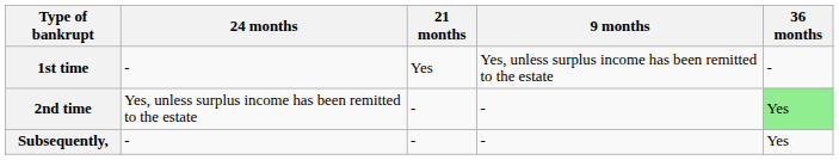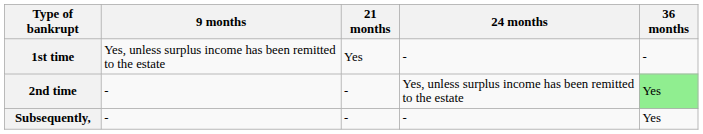 <table class="wikitable" border="1">
 <tr>
 <th scope="col"><strong>Type of bankrupt</strong></th>
+<th scope="col"><strong>9 months</strong></th>
+<th scope="col"><strong>21 months</strong></th>
 <th scope="col"><strong>24 months</strong></th>
-<th scope="col"><strong>21 months</strong></th>
-<th scope="col"><strong>9 months</strong></th>
 <th scope="col"><strong>36 months</strong></th>
 </tr>
 <tr>
 <th scope="row">1st time</th>
+<td>Yes, unless surplus income has been remitted to the estate</td>
+<td>Yes</td>
 <td>-</td>
-<td>Yes</td>
-<td>Yes, unless surplus income has been remitted to the estate</td>
 <td>-</td>
 </tr>
 <tr>
 <th scope="row">2nd time</th>
-<td>Yes, unless surplus income has been remitted to the estate</td>
 <td>-</td>
 <td>-</td>
+<td>Yes, unless surplus income has been remitted to the estate</td>
 <td style="background: lightgreen;">Yes</td>
 </tr>
 <tr>
 <th scope="row">Subsequently,</th>
 <td>-</td>
 <td>-</td>
 <td>-</td>
 <td>Yes</td>
 </tr>
 </table>
